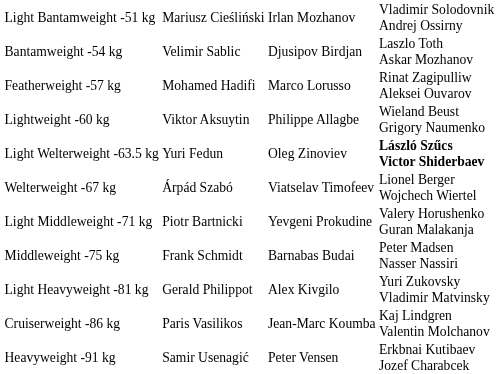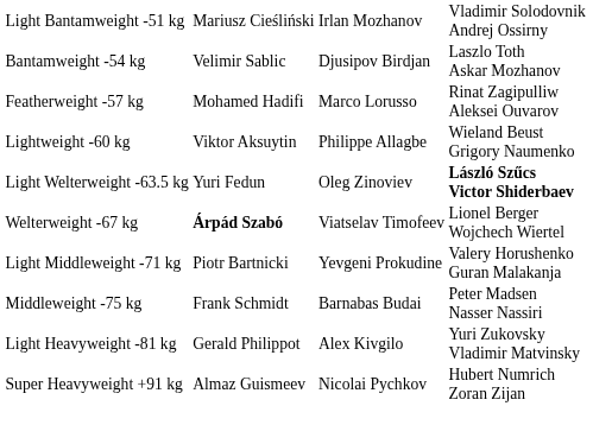 <table>
 <tr>
 <td>Light Bantamweight -51 kg</td>
 <td>Mariusz Cieśliński </td>
 <td>Irlan Mozhanov </td>
 <td>Vladimir Solodovnik <br>Andrej Ossirny </td>
 </tr>
 <tr>
 <td>Bantamweight -54 kg</td>
 <td>Velimir Sablic </td>
 <td>Djusipov Birdjan </td>
 <td>Laszlo Toth <br>Askar Mozhanov </td>
 </tr>
 <tr>
 <td>Featherweight -57 kg</td>
 <td>Mohamed Hadifi </td>
 <td>Marco Lorusso </td>
 <td>Rinat Zagipulliw <br>Aleksei Ouvarov </td>
 </tr>
 <tr>
 <td>Lightweight -60 kg</td>
 <td>Viktor Aksuytin </td>
 <td>Philippe Allagbe </td>
 <td>Wieland Beust <br>Grigory Naumenko </td>
 </tr>
 <tr>
 <td>Light Welterweight -63.5 kg</td>
 <td>Yuri Fedun </td>
 <td>Oleg Zinoviev </td>
 <td><strong>László Szűcs <br>Victor Shiderbaev </strong></td>
 </tr>
 <tr>
 <td>Welterweight -67 kg</td>
-<td>Árpád Szabó  </td>
+<td><strong>Árpád Szabó  </strong></td>
 <td>Viatselav Timofeev </td>
 <td>Lionel Berger <br>Wojchech Wiertel </td>
 </tr>
 <tr>
 <td>Light Middleweight -71 kg</td>
 <td>Piotr Bartnicki </td>
 <td>Yevgeni Prokudine </td>
 <td>Valery Horushenko <br>Guran Malakanja </td>
 </tr>
 <tr>
 <td>Middleweight -75 kg</td>
 <td>Frank Schmidt </td>
 <td>Barnabas Budai </td>
 <td>Peter Madsen <br>Nasser Nassiri </td>
 </tr>
 <tr>
 <td>Light Heavyweight -81 kg</td>
 <td>Gerald Philippot </td>
 <td>Alex Kivgilo </td>
 <td>Yuri Zukovsky <br>Vladimir Matvinsky </td>
 </tr>
 <tr>
-<td>Cruiserweight -86 kg</td>
-<td>Paris Vasilikos </td>
-<td>Jean-Marc Koumba </td>
-<td>Kaj Lindgren <br>Valentin Molchanov </td>
-</tr>
-<tr>
-<td>Heavyweight -91 kg</td>
-<td>Samir Usenagić </td>
-<td>Peter Vensen </td>
-<td>Erkbnai Kutibaev <br>Jozef Charabcek </td>
+<td>Super Heavyweight +91 kg</td>
+<td>Almaz Guismeev </td>
+<td>Nicolai Pychkov </td>
+<td>Hubert Numrich <br>Zoran Zijan </td>
 </tr>
 <tr>
 </tr>
 </table>
